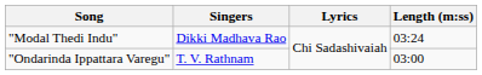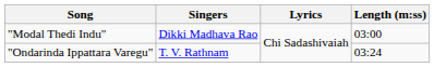 <table class="wikitable">
 <tr>
 <th>Song</th>
 <th>Singers</th>
 <th>Lyrics</th>
 <th>Length (m:ss)</th>
 </tr>
 <tr>
 <td>"Modal Thedi Indu"</td>
 <td><a href='#'>Dikki Madhava Rao</a></td>
 <td rowspan="2">Chi Sadashivaiah</td>
-<td>03:24</td>
+<td>03:00</td>
 </tr>
 <tr>
 <td>"Ondarinda Ippattara Varegu"</td>
 <td><a href='#'>T. V. Rathnam</a></td>
-<td>03:00</td>
+<td>03:24</td>
 </tr>
 </table>
